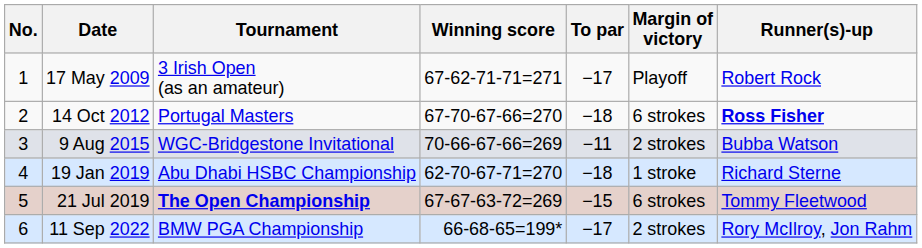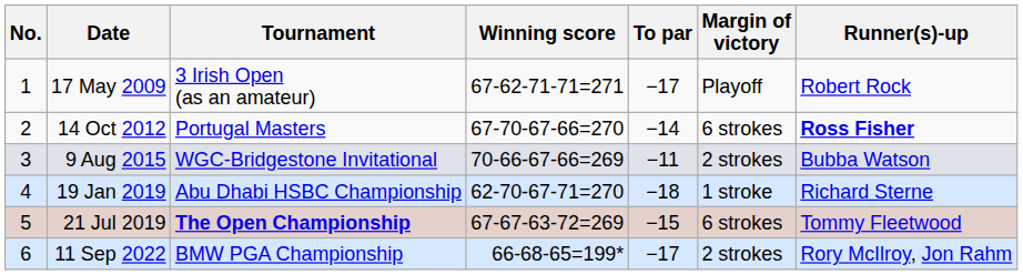 <table class="wikitable" style="font-size:95%;">
 <tr>
 <th>No.</th>
 <th>Date</th>
 <th>Tournament</th>
 <th>Winning score</th>
 <th>To par</th>
 <th>Margin of<br>victory</th>
 <th>Runner(s)-up</th>
 </tr>
 <tr>
 <td align=center>1</td>
 <td align=right>17 May <a href='#'>2009</a></td>
 <td><a href='#'>3 Irish Open</a><br>(as an amateur)</td>
 <td align=right>67-62-71-71=271</td>
 <td align=center>−17</td>
 <td>Playoff</td>
 <td> <a href='#'>Robert Rock</a></td>
 </tr>
 <tr>
 <td align=center>2</td>
 <td align=right>14 Oct <a href='#'>2012</a></td>
 <td><a href='#'>Portugal Masters</a></td>
 <td align=right>67-70-67-66=270</td>
-<td align=center>−18</td>
+<td align=center>−14</td>
 <td>6 strokes</td>
 <td><strong> <a href='#'>Ross Fisher</a></strong></td>
 </tr>
 <tr style="background:#dfe2e9;">
 <td align=center>3</td>
 <td align=right>9 Aug <a href='#'>2015</a></td>
 <td><a href='#'>WGC-Bridgestone Invitational</a></td>
 <td align=right>70-66-67-66=269</td>
 <td align=center>−11</td>
 <td>2 strokes</td>
 <td> <a href='#'>Bubba Watson</a></td>
 </tr>
 <tr style="background:#D6E8FF;">
 <td align=center>4</td>
 <td align=right>19 Jan <a href='#'>2019</a></td>
 <td><a href='#'>Abu Dhabi HSBC Championship</a></td>
 <td align=right>62-70-67-71=270</td>
 <td align=center>−18</td>
 <td>1 stroke</td>
 <td> <a href='#'>Richard Sterne</a></td>
 </tr>
 <tr style="background:#e5d1cb;">
 <td align=center>5</td>
 <td align=right>21 Jul 2019</td>
 <td><strong><a href='#'>The Open Championship</a></strong></td>
 <td align=right>67-67-63-72=269</td>
 <td align=center>−15</td>
 <td>6 strokes</td>
 <td> <a href='#'>Tommy Fleetwood</a></td>
 </tr>
 <tr style="background:#D6E8FF;">
 <td align=center>6</td>
 <td align=right>11 Sep <a href='#'>2022</a></td>
 <td><a href='#'>BMW PGA Championship</a></td>
 <td align=right>66-68-65=199*</td>
 <td align=center>−17</td>
 <td>2 strokes</td>
 <td> <a href='#'>Rory McIlroy</a>,  <a href='#'>Jon Rahm</a></td>
 </tr>
 </table>
